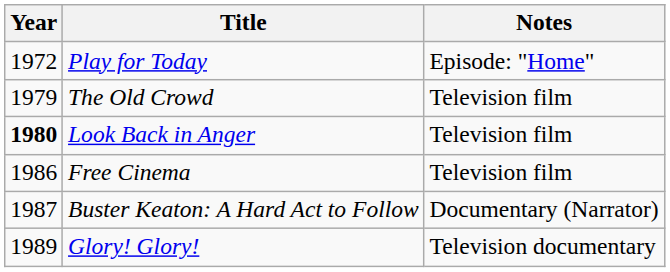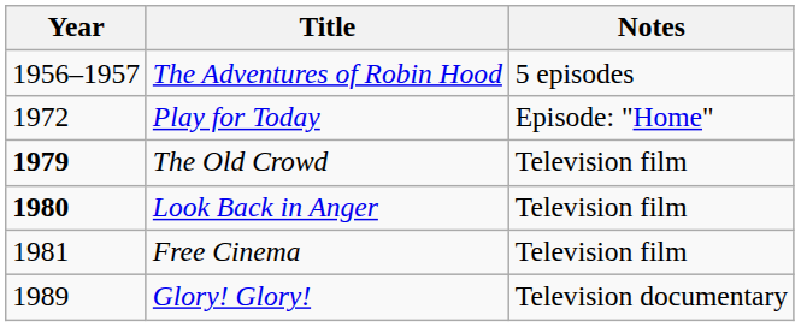 <table class="wikitable">
 <tr>
 <th>Year</th>
 <th>Title</th>
 <th>Notes</th>
 </tr>
 <tr>
+<td>1956–1957</td>
+<td><em><a href='#'>The Adventures of Robin Hood</a></em></td>
+<td>5 episodes</td>
+</tr>
+<tr>
 <td>1972</td>
 <td><em><a href='#'>Play for Today</a></em></td>
 <td>Episode: "<a href='#'>Home</a>"</td>
 </tr>
 <tr>
-<td>1979</td>
+<td><strong>1979</strong></td>
 <td><em>The Old Crowd</em></td>
 <td>Television film</td>
 </tr>
 <tr>
 <td><strong>1980</strong></td>
 <td><em><a href='#'>Look Back in Anger</a></em></td>
 <td>Television film</td>
 </tr>
 <tr>
-<td>1986</td>
+<td>1981</td>
 <td><em>Free Cinema</em></td>
 <td>Television film</td>
-</tr>
-<tr>
-<td>1987</td>
-<td><em>Buster Keaton: A Hard Act to Follow</em></td>
-<td>Documentary (Narrator)</td>
 </tr>
 <tr>
 <td>1989</td>
 <td><em><a href='#'>Glory! Glory!</a></em></td>
 <td>Television documentary</td>
 </tr>
 </table>
